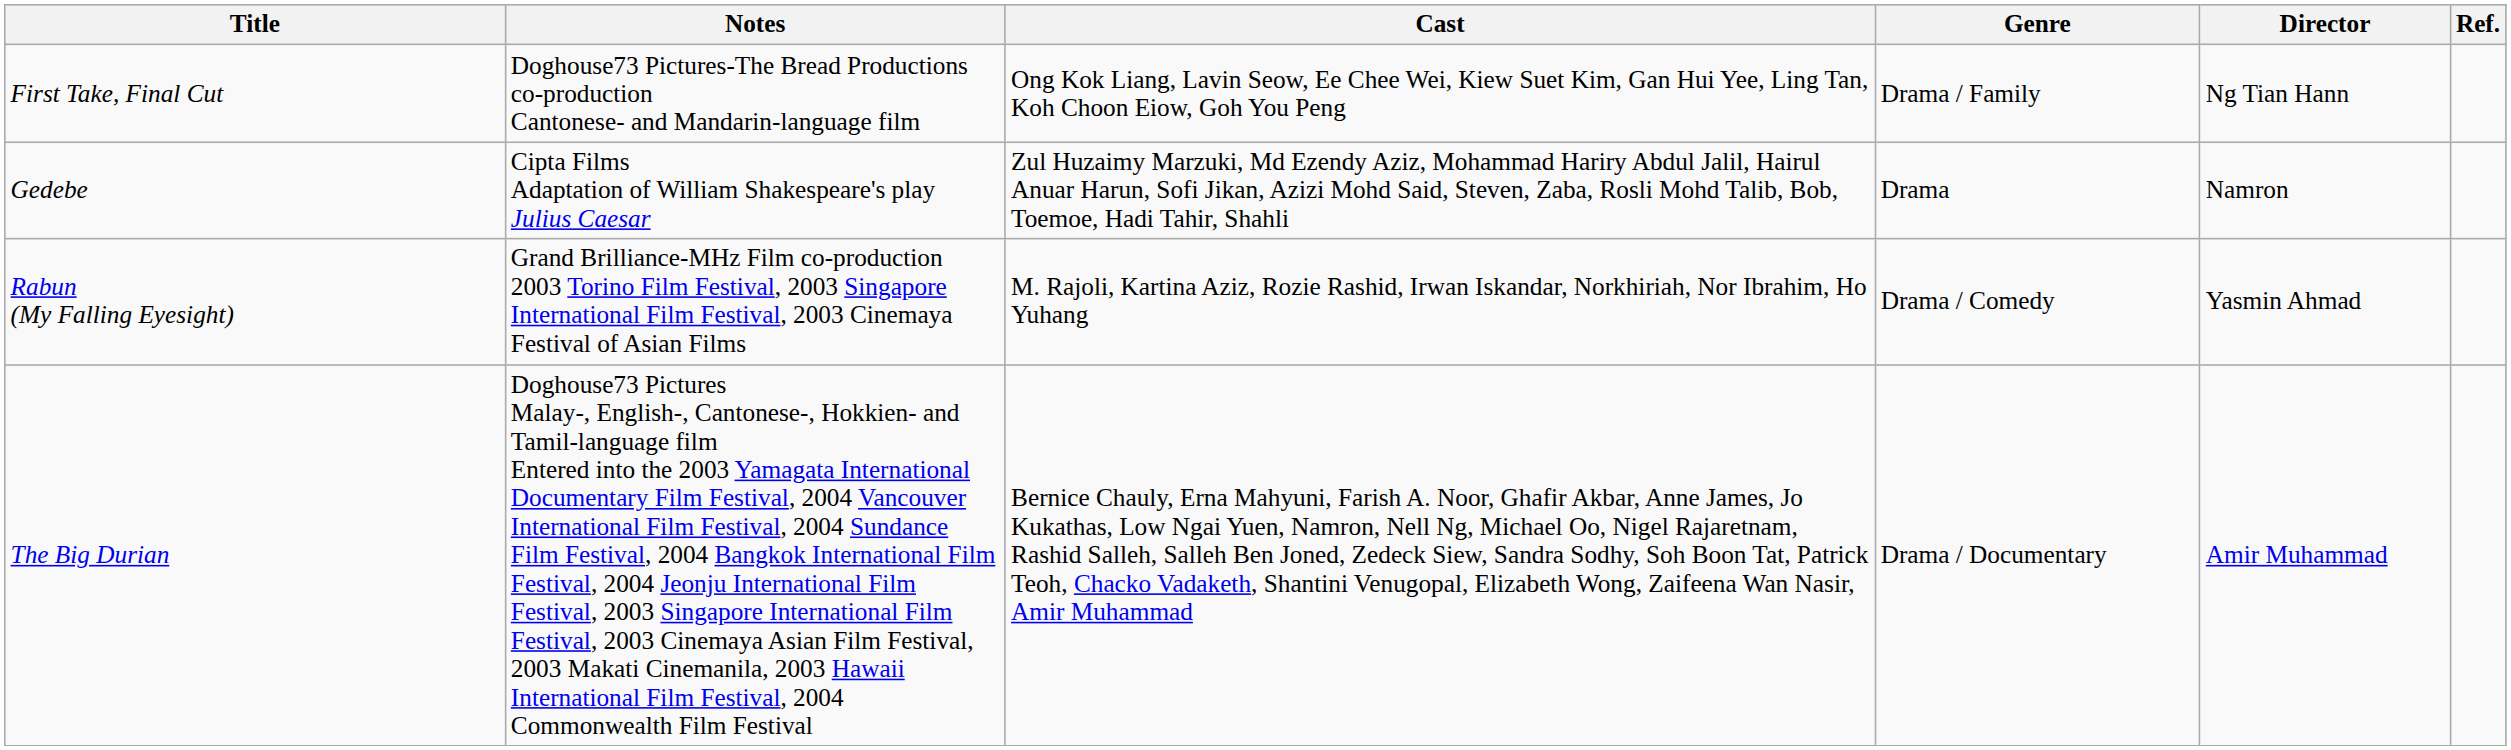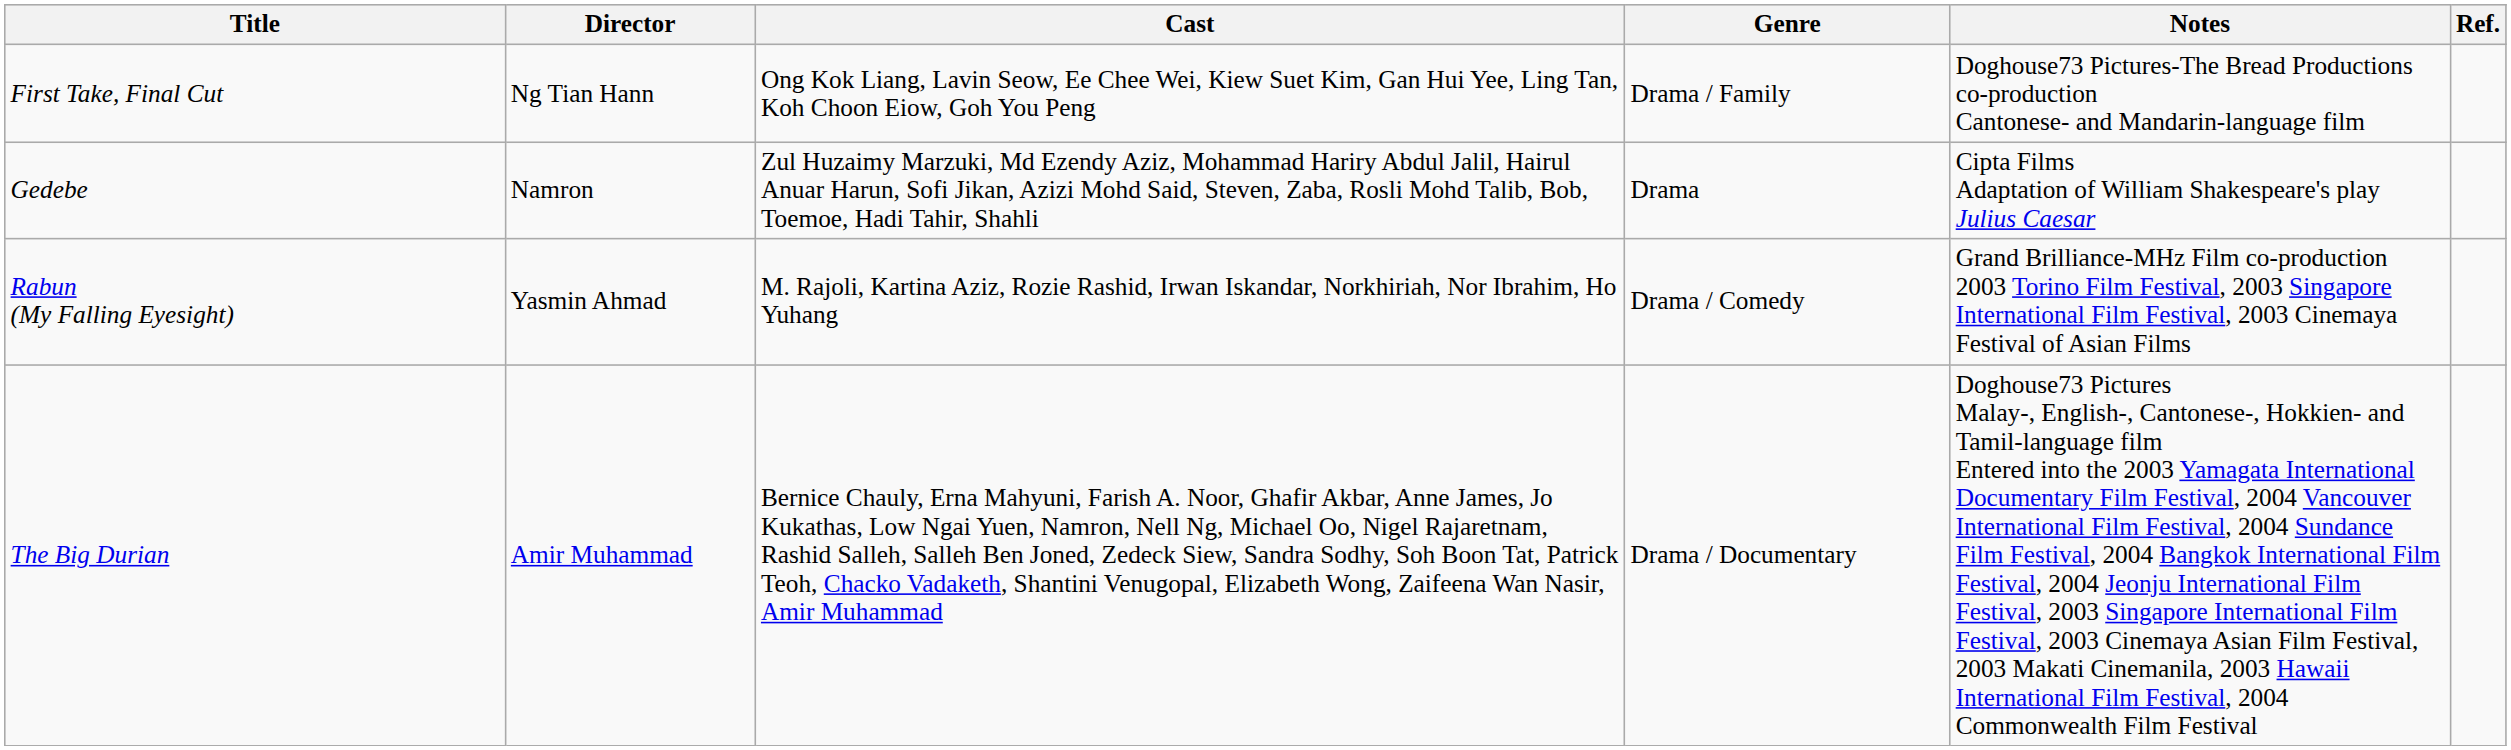 <table class="wikitable" width="100%">
 <tr>
 <th style="width:20%;">Title</th>
-<th style="width:20%">Notes</th>
+<th style="width:10%;">Director</th>
 <th>Cast</th>
 <th style="width:13%">Genre</th>
-<th style="width:10%;">Director</th>
+<th style="width:20%">Notes</th>
 <th>Ref.</th>
 </tr>
 <tr>
 <td><em>First Take, Final Cut</em></td>
-<td>Doghouse73 Pictures-The Bread Productions co-production<br>Cantonese- and Mandarin-language film</td>
+<td>Ng Tian Hann</td>
 <td>Ong Kok Liang, Lavin Seow, Ee Chee Wei, Kiew Suet Kim, Gan Hui Yee, Ling Tan, Koh Choon Eiow, Goh You Peng</td>
 <td>Drama / Family</td>
-<td>Ng Tian Hann</td>
+<td>Doghouse73 Pictures-The Bread Productions co-production<br>Cantonese- and Mandarin-language film</td>
 <td></td>
 </tr>
 <tr>
 <td><em>Gedebe</em></td>
-<td>Cipta Films<br>Adaptation of William Shakespeare's play <em><a href='#'>Julius Caesar</a></em></td>
+<td>Namron</td>
 <td>Zul Huzaimy Marzuki, Md Ezendy Aziz, Mohammad Hariry Abdul Jalil, Hairul Anuar Harun, Sofi Jikan, Azizi Mohd Said, Steven, Zaba, Rosli Mohd Talib, Bob, Toemoe, Hadi Tahir, Shahli</td>
 <td>Drama</td>
-<td>Namron</td>
+<td>Cipta Films<br>Adaptation of William Shakespeare's play <em><a href='#'>Julius Caesar</a></em></td>
 <td></td>
 </tr>
 <tr>
 <td><em><a href='#'>Rabun</a><br>(My Falling Eyesight)</em></td>
-<td>Grand Brilliance-MHz Film co-production<br>2003 <a href='#'>Torino Film Festival</a>, 2003 <a href='#'>Singapore International Film Festival</a>, 2003 Cinemaya Festival of Asian Films</td>
+<td>Yasmin Ahmad</td>
 <td>M. Rajoli, Kartina Aziz, Rozie Rashid, Irwan Iskandar, Norkhiriah, Nor Ibrahim, Ho Yuhang</td>
 <td>Drama / Comedy</td>
-<td>Yasmin Ahmad</td>
+<td>Grand Brilliance-MHz Film co-production<br>2003 <a href='#'>Torino Film Festival</a>, 2003 <a href='#'>Singapore International Film Festival</a>, 2003 Cinemaya Festival of Asian Films</td>
 <td></td>
 </tr>
 <tr>
 <td><em><a href='#'>The Big Durian</a></em></td>
-<td>Doghouse73 Pictures<br>Malay-, English-, Cantonese-, Hokkien- and Tamil-language film<br>Entered into the 2003 <a href='#'>Yamagata International Documentary Film Festival</a>, 2004 <a href='#'>Vancouver International Film Festival</a>, 2004 <a href='#'>Sundance Film Festival</a>, 2004 <a href='#'>Bangkok International Film Festival</a>, 2004 <a href='#'>Jeonju International Film Festival</a>, 2003 <a href='#'>Singapore International Film Festival</a>, 2003 Cinemaya Asian Film Festival, 2003 Makati Cinemanila, 2003 <a href='#'>Hawaii International Film Festival</a>, 2004 Commonwealth Film Festival</td>
+<td><a href='#'>Amir Muhammad</a></td>
 <td>Bernice Chauly, Erna Mahyuni, Farish A. Noor, Ghafir Akbar, Anne James, Jo Kukathas, Low Ngai Yuen, Namron, Nell Ng, Michael Oo, Nigel Rajaretnam, Rashid Salleh, Salleh Ben Joned, Zedeck Siew, Sandra Sodhy, Soh Boon Tat, Patrick Teoh, <a href='#'>Chacko Vadaketh</a>, Shantini Venugopal, Elizabeth Wong, Zaifeena Wan Nasir, <a href='#'>Amir Muhammad</a></td>
 <td>Drama / Documentary</td>
-<td><a href='#'>Amir Muhammad</a></td>
+<td>Doghouse73 Pictures<br>Malay-, English-, Cantonese-, Hokkien- and Tamil-language film<br>Entered into the 2003 <a href='#'>Yamagata International Documentary Film Festival</a>, 2004 <a href='#'>Vancouver International Film Festival</a>, 2004 <a href='#'>Sundance Film Festival</a>, 2004 <a href='#'>Bangkok International Film Festival</a>, 2004 <a href='#'>Jeonju International Film Festival</a>, 2003 <a href='#'>Singapore International Film Festival</a>, 2003 Cinemaya Asian Film Festival, 2003 Makati Cinemanila, 2003 <a href='#'>Hawaii International Film Festival</a>, 2004 Commonwealth Film Festival</td>
 <td></td>
 </tr>
 </table>
